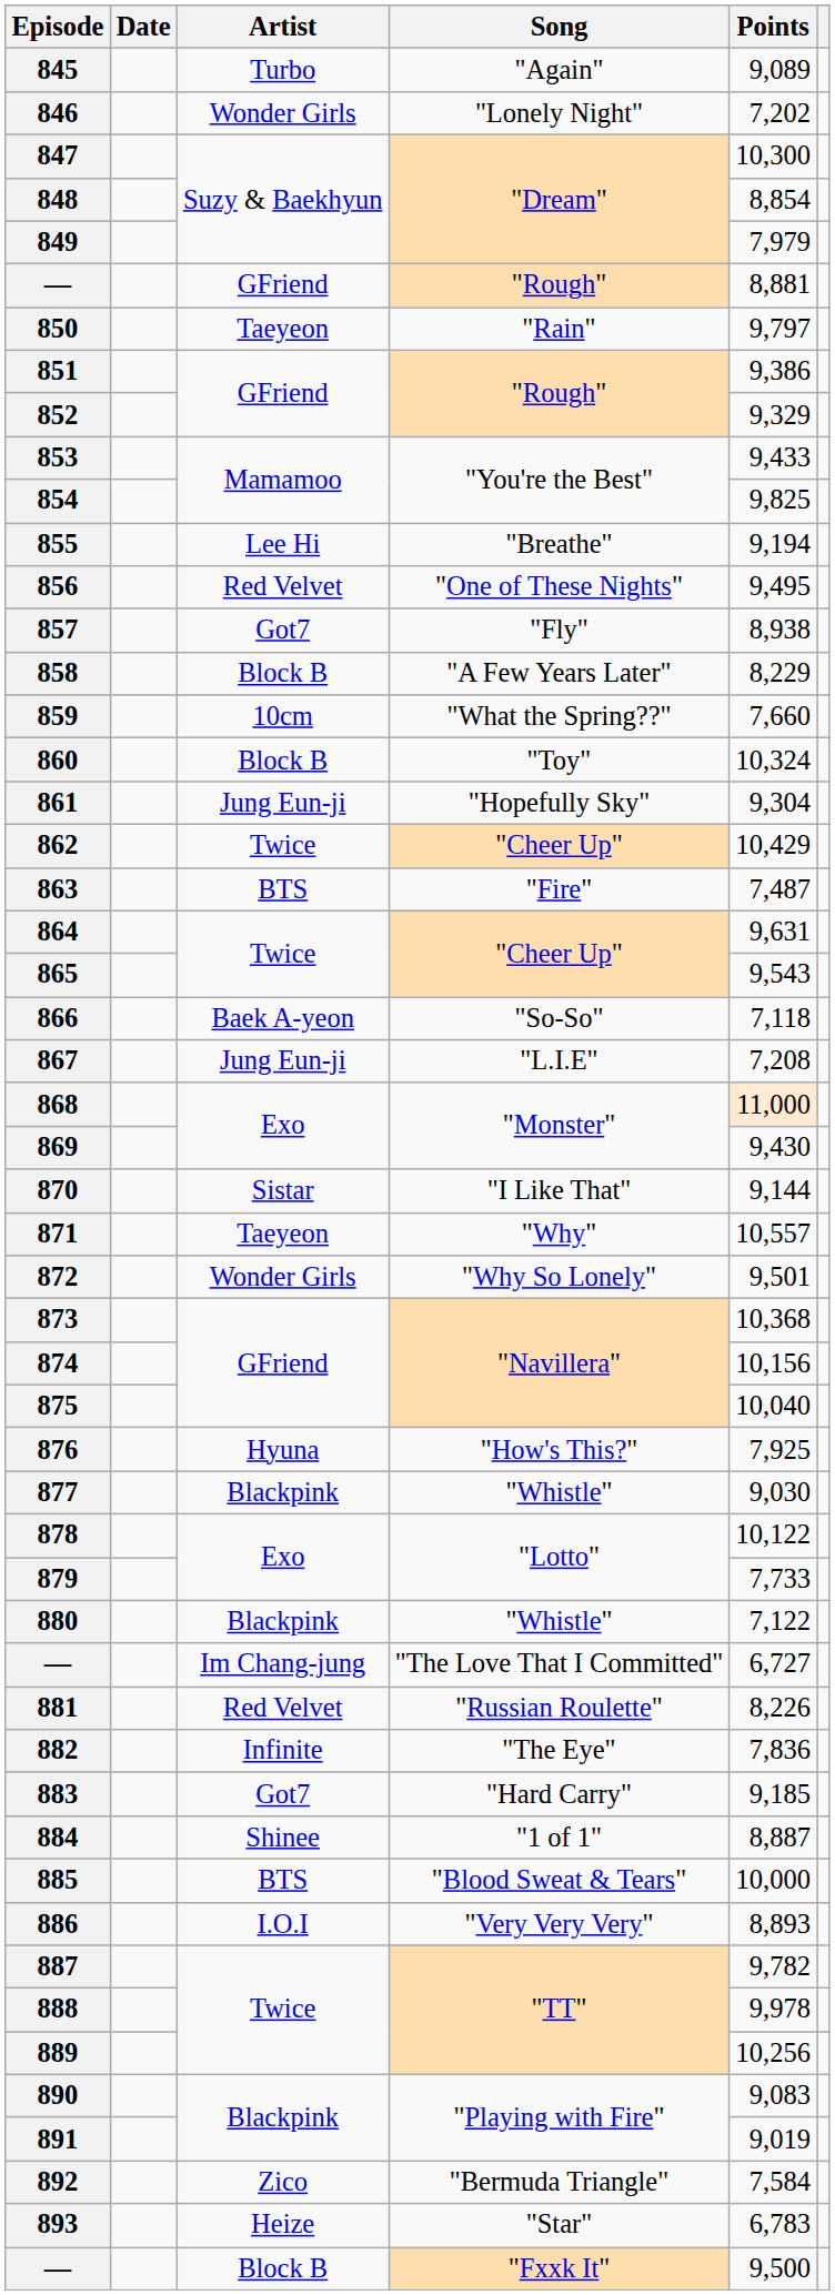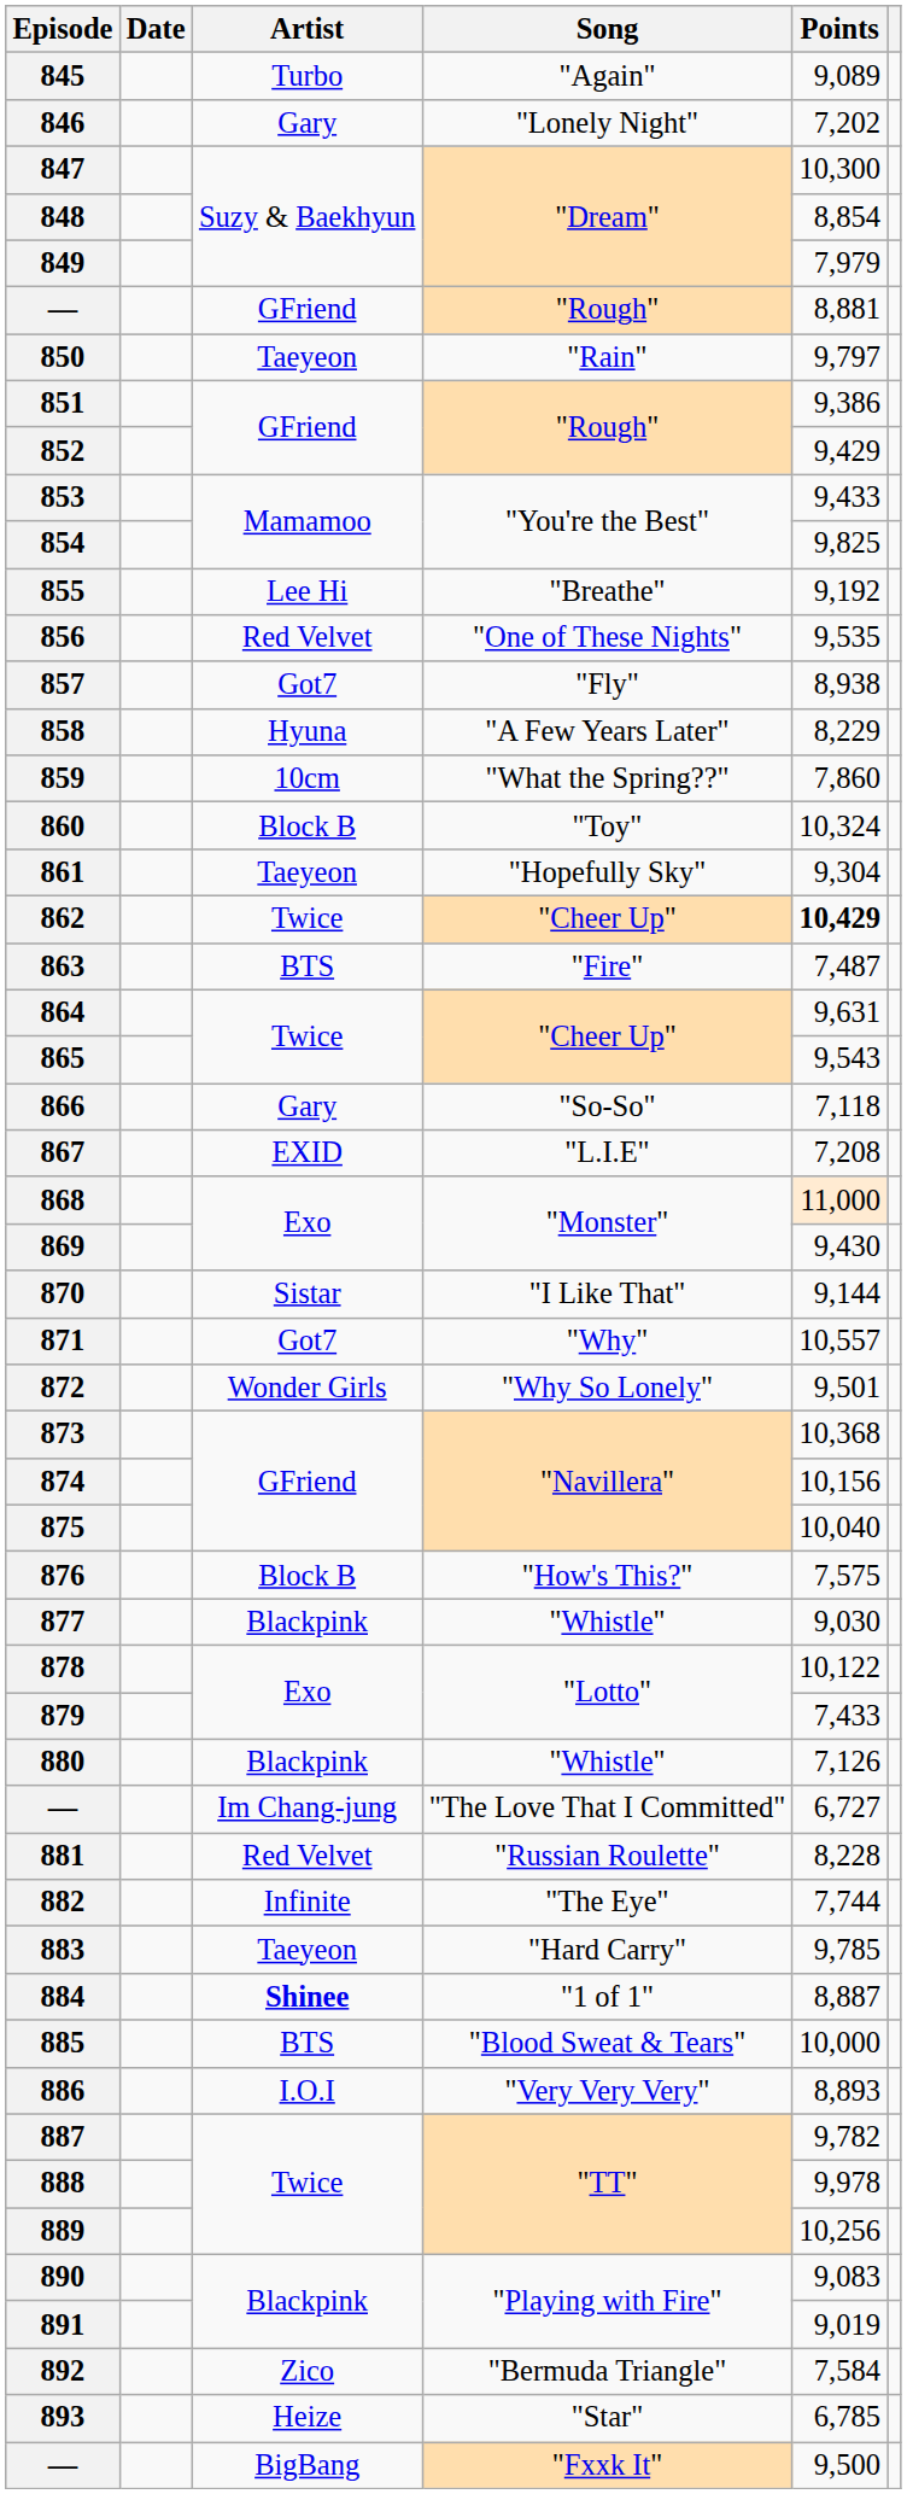 <table class="wikitable plainrowheaders sortable" style="text-align:center">
 <tr>
 <th scope="col">Episode</th>
 <th scope="col">Date</th>
 <th scope="col">Artist</th>
 <th scope="col">Song</th>
 <th scope="col">Points</th>
 <th scope="col" class="unsortable"></th>
 </tr>
 <tr>
 <th scope="row">845</th>
 <td></td>
 <td><a href='#'>Turbo</a></td>
 <td>"Again"</td>
 <td style="text-align:right">9,089</td>
 <td></td>
 </tr>
 <tr>
 <th scope="row">846</th>
 <td></td>
-<td><a href='#'>Wonder Girls</a></td>
+<td><a href='#'>Gary</a></td>
 <td>"Lonely Night"</td>
 <td style="text-align:right">7,202</td>
 <td></td>
 </tr>
 <tr>
 <th scope="row">847</th>
 <td></td>
 <td rowspan="3"><a href='#'>Suzy</a> & <a href='#'>Baekhyun</a></td>
 <td rowspan="3" style="background-color:#FFDEAD">"<a href='#'>Dream</a>" </td>
 <td style="text-align:right">10,300</td>
 <td></td>
 </tr>
 <tr>
 <th scope="row">848</th>
 <td></td>
 <td style="text-align:right">8,854</td>
 <td></td>
 </tr>
 <tr>
 <th scope="row">849</th>
 <td></td>
 <td style="text-align:right">7,979</td>
 <td></td>
 </tr>
 <tr>
 <th scope="row">—</th>
 <td></td>
 <td><a href='#'>GFriend</a></td>
 <td style="background-color:#FFDEAD">"<a href='#'>Rough</a>" </td>
 <td style="text-align:right">8,881</td>
 <td></td>
 </tr>
 <tr>
 <th scope="row">850</th>
 <td></td>
 <td><a href='#'>Taeyeon</a></td>
 <td>"<a href='#'>Rain</a>"</td>
 <td style="text-align:right">9,797</td>
 <td></td>
 </tr>
 <tr>
 <th scope="row">851</th>
 <td></td>
 <td rowspan="2"><a href='#'>GFriend</a></td>
 <td rowspan="2" style="background-color:#FFDEAD">"<a href='#'>Rough</a>" </td>
 <td style="text-align:right">9,386</td>
 <td></td>
 </tr>
 <tr>
 <th scope="row">852</th>
 <td></td>
-<td style="text-align:right">9,329</td>
+<td style="text-align:right">9,429</td>
 <td></td>
 </tr>
 <tr>
 <th scope="row">853</th>
 <td></td>
 <td rowspan="2"><a href='#'>Mamamoo</a></td>
 <td rowspan="2">"You're the Best"</td>
 <td style="text-align:right">9,433</td>
 <td></td>
 </tr>
 <tr>
 <th scope="row">854</th>
 <td></td>
 <td style="text-align:right">9,825</td>
 <td></td>
 </tr>
 <tr>
 <th scope="row">855</th>
 <td></td>
 <td><a href='#'>Lee Hi</a></td>
 <td>"Breathe"</td>
-<td style="text-align:right">9,194</td>
+<td style="text-align:right">9,192</td>
 <td></td>
 </tr>
 <tr>
 <th scope="row">856</th>
 <td></td>
 <td><a href='#'>Red Velvet</a></td>
 <td>"<a href='#'>One of These Nights</a>"</td>
-<td style="text-align:right">9,495</td>
+<td style="text-align:right">9,535</td>
 <td></td>
 </tr>
 <tr>
 <th scope="row">857</th>
 <td></td>
 <td><a href='#'>Got7</a></td>
 <td>"Fly"</td>
 <td style="text-align:right">8,938</td>
 <td></td>
 </tr>
 <tr>
 <th scope="row">858</th>
 <td></td>
-<td><a href='#'>Block B</a></td>
+<td><a href='#'>Hyuna</a></td>
 <td>"A Few Years Later"</td>
 <td style="text-align:right">8,229</td>
 <td></td>
 </tr>
 <tr>
 <th scope="row">859</th>
 <td></td>
 <td><a href='#'>10cm</a></td>
 <td>"What the Spring??"</td>
-<td style="text-align:right">7,660</td>
+<td style="text-align:right">7,860</td>
 <td></td>
 </tr>
 <tr>
 <th scope="row">860</th>
 <td></td>
 <td><a href='#'>Block B</a></td>
 <td>"Toy"</td>
 <td style="text-align:right">10,324</td>
 <td></td>
 </tr>
 <tr>
 <th scope="row">861</th>
 <td></td>
-<td><a href='#'>Jung Eun-ji</a></td>
+<td><a href='#'>Taeyeon</a></td>
 <td>"Hopefully Sky"</td>
 <td style="text-align:right">9,304</td>
 <td></td>
 </tr>
 <tr>
 <th scope="row">862</th>
 <td></td>
 <td><a href='#'>Twice</a></td>
 <td style="background-color:#FFDEAD">"<a href='#'>Cheer Up</a>" </td>
-<td style="text-align:right">10,429</td>
+<td style="text-align:right"><strong>10,429</strong></td>
 <td></td>
 </tr>
 <tr>
 <th scope="row">863</th>
 <td></td>
 <td><a href='#'>BTS</a></td>
 <td>"<a href='#'>Fire</a>"</td>
 <td style="text-align:right">7,487</td>
 <td></td>
 </tr>
 <tr>
 <th scope="row">864</th>
 <td></td>
 <td rowspan="2"><a href='#'>Twice</a></td>
 <td rowspan="2" style="background-color:#FFDEAD">"<a href='#'>Cheer Up</a>" </td>
 <td style="text-align:right">9,631</td>
 <td></td>
 </tr>
 <tr>
 <th scope="row">865</th>
 <td></td>
 <td style="text-align:right">9,543</td>
 <td></td>
 </tr>
 <tr>
 <th scope="row">866</th>
 <td></td>
-<td><a href='#'>Baek A-yeon</a></td>
+<td><a href='#'>Gary</a></td>
 <td>"So-So"</td>
 <td style="text-align:right">7,118</td>
 <td></td>
 </tr>
 <tr>
 <th scope="row">867</th>
 <td></td>
-<td><a href='#'>Jung Eun-ji</a></td>
+<td><a href='#'>EXID</a></td>
 <td>"L.I.E"</td>
 <td style="text-align:right">7,208</td>
 <td></td>
 </tr>
 <tr>
 <th scope="row">868</th>
 <td></td>
 <td rowspan="2"><a href='#'>Exo</a></td>
 <td rowspan="2">"<a href='#'>Monster</a>"</td>
 <td style="background-color:#FFEBD2; text-align:right">11,000 </td>
 <td></td>
 </tr>
 <tr>
 <th scope="row">869</th>
 <td></td>
 <td style="text-align:right">9,430</td>
 <td></td>
 </tr>
 <tr>
 <th scope="row">870</th>
 <td></td>
 <td><a href='#'>Sistar</a></td>
 <td>"I Like That"</td>
 <td style="text-align:right">9,144</td>
 <td></td>
 </tr>
 <tr>
 <th scope="row">871</th>
 <td></td>
-<td><a href='#'>Taeyeon</a></td>
+<td><a href='#'>Got7</a></td>
 <td>"<a href='#'>Why</a>"</td>
 <td style="text-align:right">10,557</td>
 <td></td>
 </tr>
 <tr>
 <th scope="row">872</th>
 <td></td>
 <td><a href='#'>Wonder Girls</a></td>
 <td>"<a href='#'>Why So Lonely</a>"</td>
 <td style="text-align:right">9,501</td>
 <td></td>
 </tr>
 <tr>
 <th scope="row">873</th>
 <td></td>
 <td rowspan="3"><a href='#'>GFriend</a></td>
 <td rowspan="3" style="background-color:#FFDEAD">"<a href='#'>Navillera</a>" </td>
 <td style="text-align:right">10,368</td>
 <td></td>
 </tr>
 <tr>
 <th scope="row">874</th>
 <td></td>
 <td style="text-align:right">10,156</td>
 <td></td>
 </tr>
 <tr>
 <th scope="row">875</th>
 <td></td>
 <td style="text-align:right">10,040</td>
 <td></td>
 </tr>
 <tr>
 <th scope="row">876</th>
 <td></td>
-<td><a href='#'>Hyuna</a></td>
+<td><a href='#'>Block B</a></td>
 <td>"<a href='#'>How's This?</a>"</td>
-<td style="text-align:right">7,925</td>
+<td style="text-align:right">7,575</td>
 <td></td>
 </tr>
 <tr>
 <th scope="row">877</th>
 <td></td>
 <td><a href='#'>Blackpink</a></td>
 <td>"<a href='#'>Whistle</a>"</td>
 <td style="text-align:right">9,030</td>
 <td></td>
 </tr>
 <tr>
 <th scope="row">878</th>
 <td></td>
 <td rowspan="2"><a href='#'>Exo</a></td>
 <td rowspan="2">"<a href='#'>Lotto</a>"</td>
 <td style="text-align:right">10,122</td>
 <td></td>
 </tr>
 <tr>
 <th scope="row">879</th>
 <td></td>
-<td style="text-align:right">7,733</td>
+<td style="text-align:right">7,433</td>
 <td></td>
 </tr>
 <tr>
 <th scope="row">880</th>
 <td></td>
 <td><a href='#'>Blackpink</a></td>
 <td>"<a href='#'>Whistle</a>"</td>
-<td style="text-align:right">7,122</td>
+<td style="text-align:right">7,126</td>
 <td></td>
 </tr>
 <tr>
 <th scope="row">—</th>
 <td></td>
 <td><a href='#'>Im Chang-jung</a></td>
 <td>"The Love That I Committed"</td>
 <td style="text-align:right">6,727</td>
 <td></td>
 </tr>
 <tr>
 <th scope="row">881</th>
 <td></td>
 <td><a href='#'>Red Velvet</a></td>
 <td>"<a href='#'>Russian Roulette</a>"</td>
-<td style="text-align:right">8,226</td>
+<td style="text-align:right">8,228</td>
 <td></td>
 </tr>
 <tr>
 <th scope="row">882</th>
 <td></td>
 <td><a href='#'>Infinite</a></td>
 <td>"The Eye"</td>
-<td style="text-align:right">7,836</td>
+<td style="text-align:right">7,744</td>
 <td></td>
 </tr>
 <tr>
 <th scope="row">883</th>
 <td></td>
-<td><a href='#'>Got7</a></td>
+<td><a href='#'>Taeyeon</a></td>
 <td>"Hard Carry"</td>
-<td style="text-align:right">9,185</td>
+<td style="text-align:right">9,785</td>
 <td></td>
 </tr>
 <tr>
 <th scope="row">884</th>
 <td></td>
-<td><a href='#'>Shinee</a></td>
+<td><strong><a href='#'>Shinee</a></strong></td>
 <td>"1 of 1"</td>
 <td style="text-align:right">8,887</td>
 <td></td>
 </tr>
 <tr>
 <th scope="row">885</th>
 <td></td>
 <td><a href='#'>BTS</a></td>
 <td>"<a href='#'>Blood Sweat & Tears</a>"</td>
 <td style="text-align:right">10,000</td>
 <td></td>
 </tr>
 <tr>
 <th scope="row">886</th>
 <td></td>
 <td><a href='#'>I.O.I</a></td>
 <td>"<a href='#'>Very Very Very</a>"</td>
 <td style="text-align:right">8,893</td>
 <td></td>
 </tr>
 <tr>
 <th scope="row">887</th>
 <td></td>
 <td rowspan="3"><a href='#'>Twice</a></td>
 <td rowspan="3" style="background-color:#FFDEAD">"<a href='#'>TT</a>" </td>
 <td style="text-align:right">9,782</td>
 <td></td>
 </tr>
 <tr>
 <th scope="row">888</th>
 <td></td>
 <td style="text-align:right">9,978</td>
 <td></td>
 </tr>
 <tr>
 <th scope="row">889</th>
 <td></td>
 <td style="text-align:right">10,256</td>
 <td></td>
 </tr>
 <tr>
 <th scope="row">890</th>
 <td></td>
 <td rowspan="2"><a href='#'>Blackpink</a></td>
 <td rowspan="2">"<a href='#'>Playing with Fire</a>"</td>
 <td style="text-align:right">9,083</td>
 <td></td>
 </tr>
 <tr>
 <th scope="row">891</th>
 <td></td>
 <td style="text-align:right">9,019</td>
 <td></td>
 </tr>
 <tr>
 <th scope="row">892</th>
 <td></td>
 <td><a href='#'>Zico</a></td>
 <td>"Bermuda Triangle"</td>
 <td style="text-align:right">7,584</td>
 <td></td>
 </tr>
 <tr>
 <th scope="row">893</th>
 <td></td>
 <td><a href='#'>Heize</a></td>
 <td>"Star"</td>
-<td style="text-align:right">6,783</td>
+<td style="text-align:right">6,785</td>
 <td></td>
 </tr>
 <tr>
 <th scope="row">—</th>
 <td></td>
-<td><a href='#'>Block B</a></td>
+<td><a href='#'>BigBang</a></td>
 <td style="background-color:#FFDEAD">"<a href='#'>Fxxk It</a>" </td>
 <td style="text-align:right">9,500</td>
 <td></td>
 </tr>
 </table>
